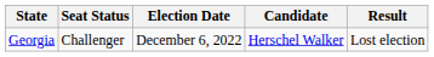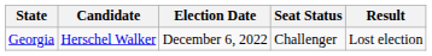 <table class="wikitable sortable">
 <tr>
 <th bgcolor="teal">State</th>
+<th bgcolor="teal">Candidate</th>
+<th bgcolor="teal">Election Date</th>
 <th>Seat Status</th>
-<th bgcolor="teal">Election Date</th>
-<th bgcolor="teal">Candidate</th>
 <th>Result</th>
 </tr>
 <tr>
 <td> <a href='#'>Georgia</a></td>
+<td><a href='#'>Herschel Walker</a></td>
+<td>December 6, 2022</td>
 <td>Challenger</td>
-<td>December 6, 2022</td>
-<td><a href='#'>Herschel Walker</a></td>
 <td> Lost election</td>
 </tr>
 </table>
